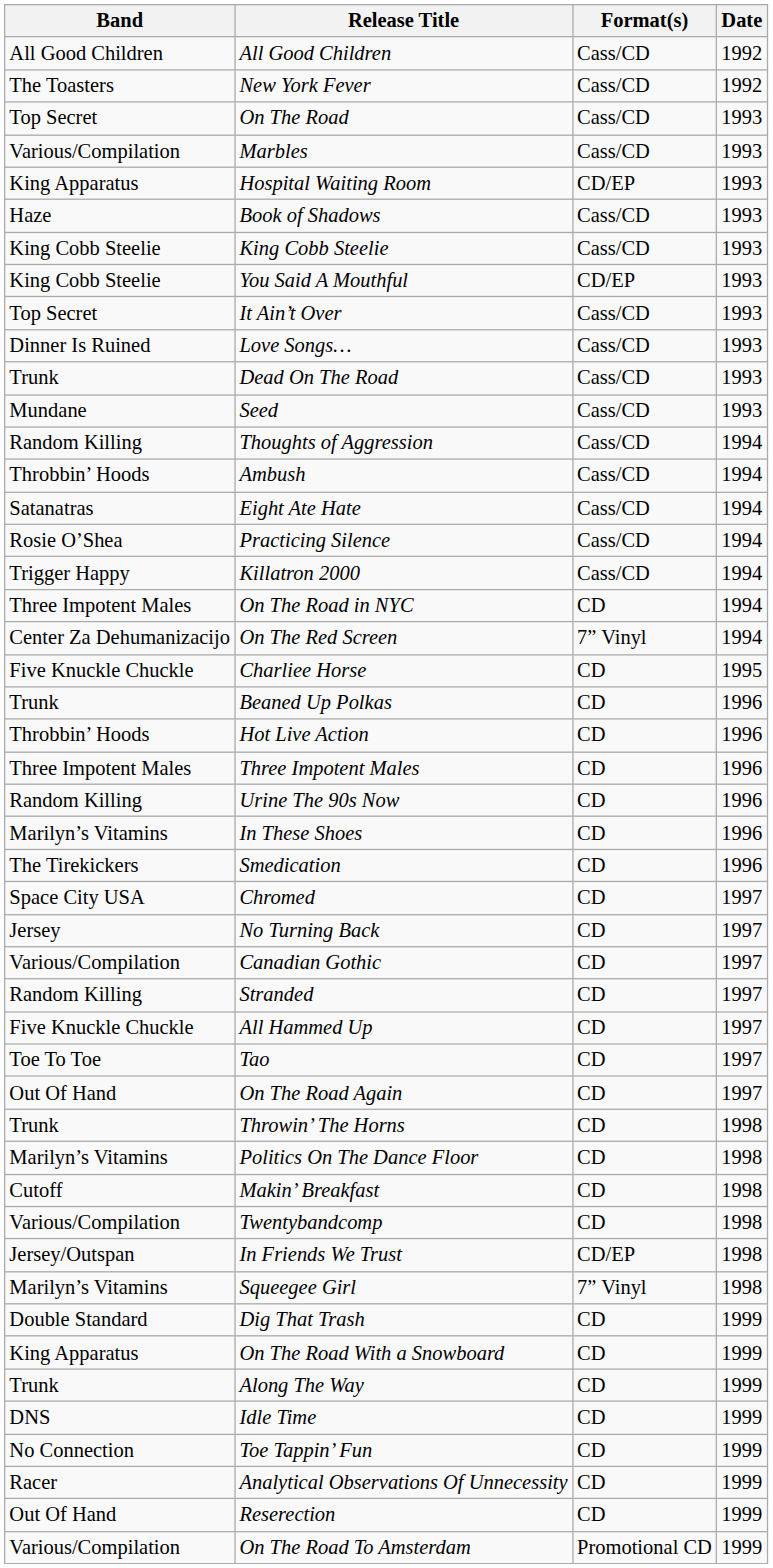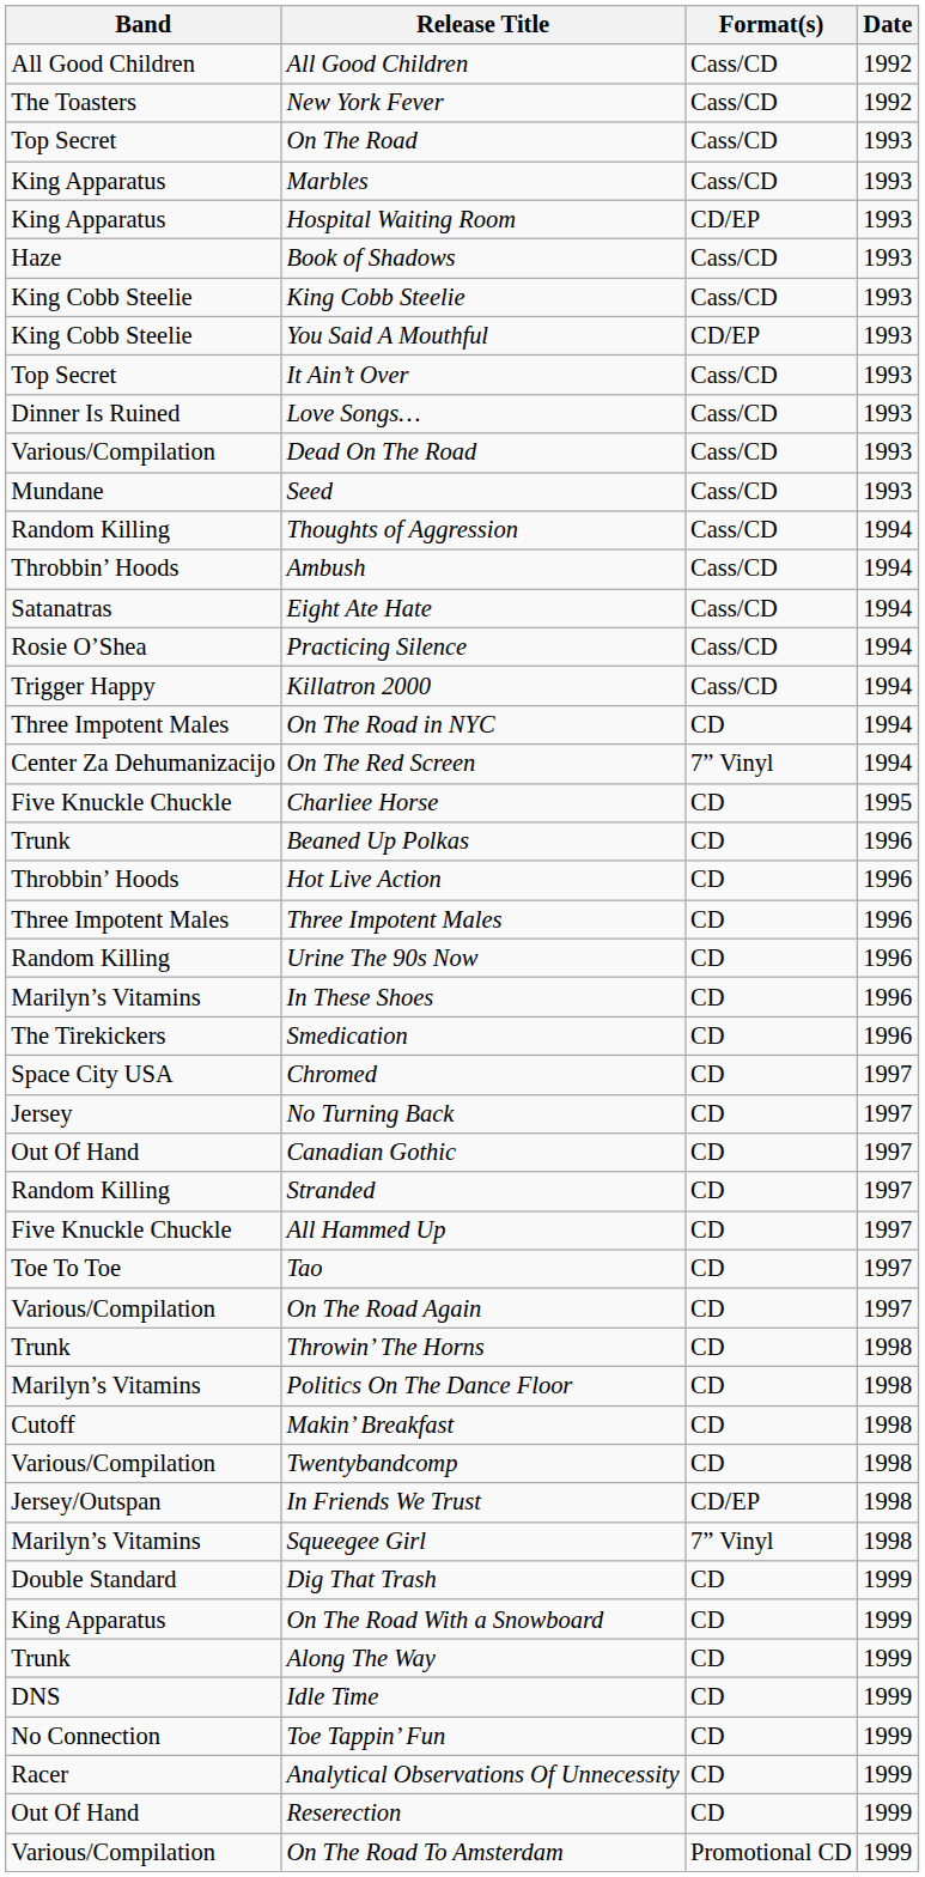 <table class="wikitable">
 <tr>
 <th><strong>Band</strong></th>
 <th><strong>Release Title</strong></th>
 <th><strong>Format(s)</strong></th>
 <th><strong>Date</strong></th>
 </tr>
 <tr>
 <td>All Good Children</td>
 <td><em>All Good Children</em></td>
 <td>Cass/CD</td>
 <td>1992</td>
 </tr>
 <tr>
 <td>The Toasters</td>
 <td><em>New York Fever</em></td>
 <td>Cass/CD</td>
 <td>1992</td>
 </tr>
 <tr>
 <td>Top Secret</td>
 <td><em>On The Road</em></td>
 <td>Cass/CD</td>
 <td>1993</td>
 </tr>
 <tr>
-<td>Various/Compilation</td>
+<td>King Apparatus</td>
 <td><em>Marbles</em></td>
 <td>Cass/CD</td>
 <td>1993</td>
 </tr>
 <tr>
 <td>King Apparatus</td>
 <td><em>Hospital Waiting Room</em></td>
 <td>CD/EP</td>
 <td>1993</td>
 </tr>
 <tr>
 <td>Haze</td>
 <td><em>Book of Shadows</em></td>
 <td>Cass/CD</td>
 <td>1993</td>
 </tr>
 <tr>
 <td>King Cobb Steelie</td>
 <td><em>King Cobb Steelie</em></td>
 <td>Cass/CD</td>
 <td>1993</td>
 </tr>
 <tr>
 <td>King Cobb Steelie</td>
 <td><em>You Said A Mouthful</em></td>
 <td>CD/EP</td>
 <td>1993</td>
 </tr>
 <tr>
 <td>Top Secret</td>
 <td><em>It Ain’t Over</em></td>
 <td>Cass/CD</td>
 <td>1993</td>
 </tr>
 <tr>
 <td>Dinner Is Ruined</td>
 <td><em>Love Songs…</em></td>
 <td>Cass/CD</td>
 <td>1993</td>
 </tr>
 <tr>
-<td>Trunk</td>
+<td>Various/Compilation</td>
 <td><em>Dead On The Road</em></td>
 <td>Cass/CD</td>
 <td>1993</td>
 </tr>
 <tr>
 <td>Mundane</td>
 <td><em>Seed</em></td>
 <td>Cass/CD</td>
 <td>1993</td>
 </tr>
 <tr>
 <td>Random Killing</td>
 <td><em>Thoughts of Aggression</em></td>
 <td>Cass/CD</td>
 <td>1994</td>
 </tr>
 <tr>
 <td>Throbbin’ Hoods</td>
 <td><em>Ambush</em></td>
 <td>Cass/CD</td>
 <td>1994</td>
 </tr>
 <tr>
 <td>Satanatras</td>
 <td><em>Eight Ate Hate</em></td>
 <td>Cass/CD</td>
 <td>1994</td>
 </tr>
 <tr>
 <td>Rosie O’Shea</td>
 <td><em>Practicing Silence</em></td>
 <td>Cass/CD</td>
 <td>1994</td>
 </tr>
 <tr>
 <td>Trigger Happy</td>
 <td><em>Killatron 2000</em></td>
 <td>Cass/CD</td>
 <td>1994</td>
 </tr>
 <tr>
 <td>Three Impotent Males</td>
 <td><em>On The Road in NYC</em></td>
 <td>CD</td>
 <td>1994</td>
 </tr>
 <tr>
 <td>Center Za Dehumanizacijo</td>
 <td><em>On The Red Screen</em></td>
 <td>7” Vinyl</td>
 <td>1994</td>
 </tr>
 <tr>
 <td>Five Knuckle Chuckle</td>
 <td><em>Charliee Horse</em></td>
 <td>CD</td>
 <td>1995</td>
 </tr>
 <tr>
 <td>Trunk</td>
 <td><em>Beaned Up Polkas</em></td>
 <td>CD</td>
 <td>1996</td>
 </tr>
 <tr>
 <td>Throbbin’ Hoods</td>
 <td><em>Hot Live Action</em></td>
 <td>CD</td>
 <td>1996</td>
 </tr>
 <tr>
 <td>Three Impotent Males</td>
 <td><em>Three Impotent Males</em></td>
 <td>CD</td>
 <td>1996</td>
 </tr>
 <tr>
 <td>Random Killing</td>
 <td><em>Urine The 90s Now</em></td>
 <td>CD</td>
 <td>1996</td>
 </tr>
 <tr>
 <td>Marilyn’s Vitamins</td>
 <td><em>In These Shoes</em></td>
 <td>CD</td>
 <td>1996</td>
 </tr>
 <tr>
 <td>The Tirekickers</td>
 <td><em>Smedication</em></td>
 <td>CD</td>
 <td>1996</td>
 </tr>
 <tr>
 <td>Space City USA</td>
 <td><em>Chromed</em></td>
 <td>CD</td>
 <td>1997</td>
 </tr>
 <tr>
 <td>Jersey</td>
 <td><em>No Turning Back</em></td>
 <td>CD</td>
 <td>1997</td>
 </tr>
 <tr>
-<td>Various/Compilation</td>
+<td>Out Of Hand</td>
 <td><em>Canadian Gothic</em></td>
 <td>CD</td>
 <td>1997</td>
 </tr>
 <tr>
 <td>Random Killing</td>
 <td><em>Stranded</em></td>
 <td>CD</td>
 <td>1997</td>
 </tr>
 <tr>
 <td>Five Knuckle Chuckle</td>
 <td><em>All Hammed Up</em></td>
 <td>CD</td>
 <td>1997</td>
 </tr>
 <tr>
 <td>Toe To Toe</td>
 <td><em>Tao</em></td>
 <td>CD</td>
 <td>1997</td>
 </tr>
 <tr>
-<td>Out Of Hand</td>
+<td>Various/Compilation</td>
 <td><em>On The Road Again</em></td>
 <td>CD</td>
 <td>1997</td>
 </tr>
 <tr>
 <td>Trunk</td>
 <td><em>Throwin’ The Horns</em></td>
 <td>CD</td>
 <td>1998</td>
 </tr>
 <tr>
 <td>Marilyn’s Vitamins</td>
 <td><em>Politics On The Dance Floor</em></td>
 <td>CD</td>
 <td>1998</td>
 </tr>
 <tr>
 <td>Cutoff</td>
 <td><em>Makin’ Breakfast</em></td>
 <td>CD</td>
 <td>1998</td>
 </tr>
 <tr>
 <td>Various/Compilation</td>
 <td><em>Twentybandcomp</em></td>
 <td>CD</td>
 <td>1998</td>
 </tr>
 <tr>
 <td>Jersey/Outspan</td>
 <td><em>In Friends We Trust</em></td>
 <td>CD/EP</td>
 <td>1998</td>
 </tr>
 <tr>
 <td>Marilyn’s Vitamins</td>
 <td><em>Squeegee Girl</em></td>
 <td>7” Vinyl</td>
 <td>1998</td>
 </tr>
 <tr>
 <td>Double Standard</td>
 <td><em>Dig That Trash</em></td>
 <td>CD</td>
 <td>1999</td>
 </tr>
 <tr>
 <td>King Apparatus</td>
 <td><em>On The Road With a Snowboard</em></td>
 <td>CD</td>
 <td>1999</td>
 </tr>
 <tr>
 <td>Trunk</td>
 <td><em>Along The Way</em></td>
 <td>CD</td>
 <td>1999</td>
 </tr>
 <tr>
 <td>DNS</td>
 <td><em>Idle Time</em></td>
 <td>CD</td>
 <td>1999</td>
 </tr>
 <tr>
 <td>No Connection</td>
 <td><em>Toe Tappin’ Fun</em></td>
 <td>CD</td>
 <td>1999</td>
 </tr>
 <tr>
 <td>Racer</td>
 <td><em>Analytical Observations Of Unnecessity</em></td>
 <td>CD</td>
 <td>1999</td>
 </tr>
 <tr>
 <td>Out Of Hand</td>
 <td><em>Reserection</em></td>
 <td>CD</td>
 <td>1999</td>
 </tr>
 <tr>
 <td>Various/Compilation</td>
 <td><em>On The Road To Amsterdam</em></td>
 <td>Promotional CD</td>
 <td>1999</td>
 </tr>
 </table>
